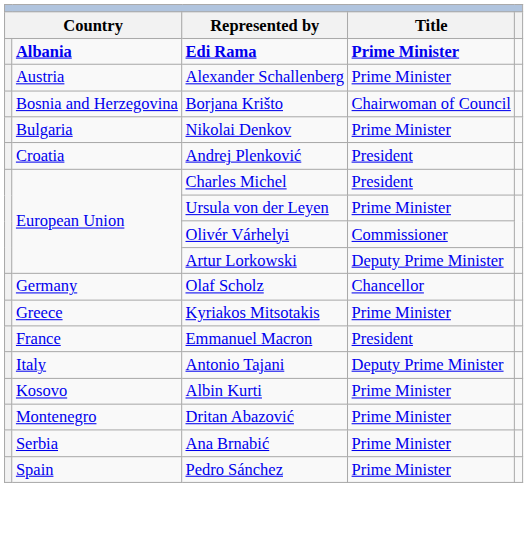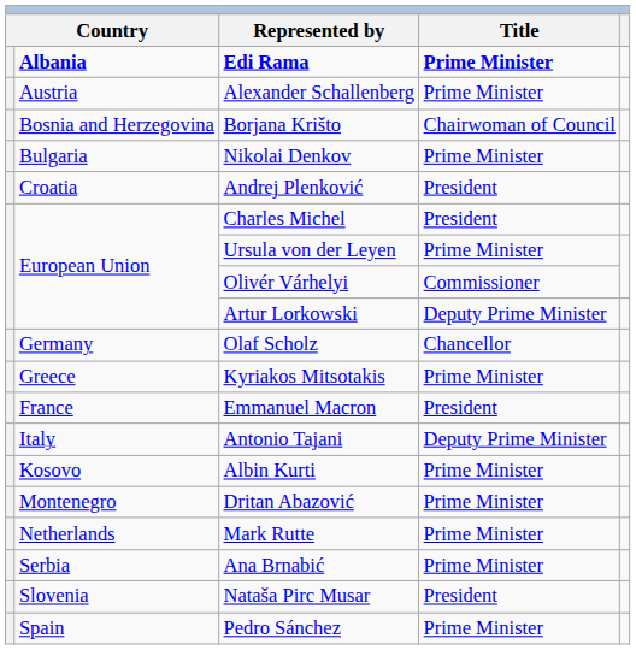 <table class="wikitable">
 <tr>
 <th colspan="5" style="background: LightSteelBlue;"></th>
 </tr>
 <tr style="background:#ccc; text-align:center;">
 <th colspan=2>Country</th>
 <th>Represented by</th>
 <th>Title</th>
 <th></th>
 </tr>
 <tr>
 <th></th>
 <td><strong><a href='#'>Albania</a></strong></td>
 <td><strong><a href='#'>Edi Rama</a></strong></td>
 <td><strong><a href='#'>Prime Minister</a></strong></td>
 <td></td>
 </tr>
 <tr>
 <th></th>
 <td><a href='#'>Austria</a></td>
 <td><a href='#'>Alexander Schallenberg</a></td>
 <td><a href='#'>Prime Minister</a></td>
 <td></td>
 </tr>
 <tr>
 <th></th>
 <td><a href='#'>Bosnia and Herzegovina</a></td>
 <td><a href='#'>Borjana Krišto</a></td>
 <td><a href='#'>Chairwoman of Council</a></td>
 <td></td>
 </tr>
 <tr>
 <th></th>
 <td><a href='#'>Bulgaria</a></td>
 <td><a href='#'>Nikolai Denkov</a></td>
 <td><a href='#'>Prime Minister</a></td>
 <td></td>
 </tr>
 <tr>
 <th></th>
 <td><a href='#'>Croatia</a></td>
 <td><a href='#'>Andrej Plenković</a></td>
 <td><a href='#'>President</a></td>
 <td></td>
 </tr>
 <tr>
 <th rowspan="4"></th>
 <td rowspan="4"><a href='#'>European Union</a></td>
 <td><a href='#'>Charles Michel</a></td>
 <td><a href='#'>President</a></td>
 <td></td>
 </tr>
 <tr>
 <td><a href='#'>Ursula von der Leyen</a></td>
 <td><a href='#'>Prime Minister</a></td>
 <td rowspan="2"></td>
 </tr>
 <tr>
 <td><a href='#'>Olivér Várhelyi</a></td>
 <td><a href='#'>Commissioner</a></td>
 </tr>
 <tr>
 <td><a href='#'>Artur Lorkowski</a></td>
 <td><a href='#'>Deputy Prime Minister</a></td>
 <td></td>
 </tr>
 <tr>
 <th></th>
 <td><a href='#'>Germany</a></td>
 <td><a href='#'>Olaf Scholz</a></td>
 <td><a href='#'>Chancellor</a></td>
 <td></td>
 </tr>
 <tr>
 <th></th>
 <td><a href='#'>Greece</a></td>
 <td><a href='#'>Kyriakos Mitsotakis</a></td>
 <td><a href='#'>Prime Minister</a></td>
 <td></td>
 </tr>
 <tr>
 <th></th>
 <td><a href='#'>France</a></td>
 <td><a href='#'>Emmanuel Macron</a></td>
 <td><a href='#'>President</a></td>
 <td></td>
 </tr>
 <tr>
 <th></th>
 <td><a href='#'>Italy</a></td>
 <td><a href='#'>Antonio Tajani</a></td>
 <td><a href='#'>Deputy Prime Minister</a></td>
 <td></td>
 </tr>
 <tr>
 <th></th>
 <td><a href='#'>Kosovo</a></td>
 <td><a href='#'>Albin Kurti</a></td>
 <td><a href='#'>Prime Minister</a></td>
 <td></td>
 </tr>
 <tr>
 <th></th>
 <td><a href='#'>Montenegro</a></td>
 <td><a href='#'>Dritan Abazović</a></td>
 <td><a href='#'>Prime Minister</a></td>
 <td></td>
 </tr>
 <tr>
 <th></th>
+<td><a href='#'>Netherlands</a></td>
+<td><a href='#'>Mark Rutte</a></td>
+<td><a href='#'>Prime Minister</a></td>
+<td></td>
+</tr>
+<tr>
+<th></th>
 <td><a href='#'>Serbia</a></td>
 <td><a href='#'>Ana Brnabić</a></td>
 <td><a href='#'>Prime Minister</a></td>
+<td></td>
+</tr>
+<tr>
+<th></th>
+<td><a href='#'>Slovenia</a></td>
+<td><a href='#'>Nataša Pirc Musar</a></td>
+<td><a href='#'>President</a></td>
 <td></td>
 </tr>
 <tr>
 <th></th>
 <td><a href='#'>Spain</a></td>
 <td><a href='#'>Pedro Sánchez</a></td>
 <td><a href='#'>Prime Minister</a></td>
 <td></td>
 </tr>
 </table>
